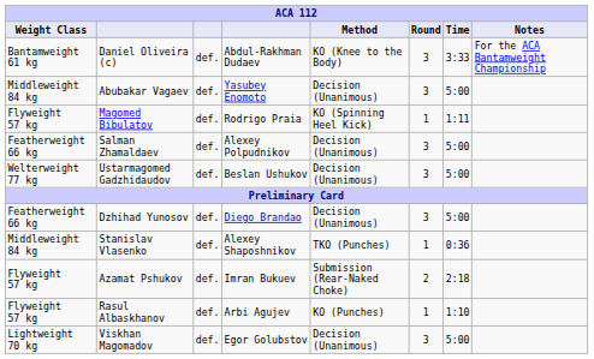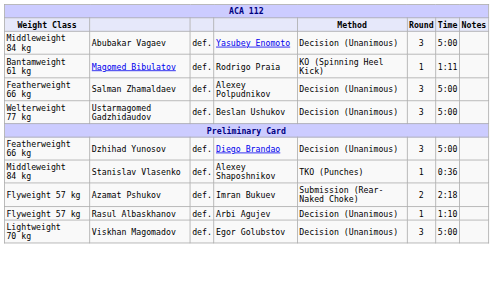 <table class="wikitable" style="font-size: 80%;">
 <tr>
 <th colspan="8" style="background-color: #ccf; color: #000080; text-align: center;"><strong>ACA 112</strong></th>
 </tr>
 <tr>
 <th colspan="1" style="background-color: #E6E8FA; color: #000000; text-align: center;">Weight Class</th>
 <th colspan="1" style="background-color: #E6E8FA; color: #000000; text-align: center;"></th>
 <th colspan="1" style="background-color: #E6E8FA; color: #000000; text-align: center;"></th>
 <th colspan="1" style="background-color: #E6E8FA; color: #000000; text-align: center;"></th>
 <th colspan="1" style="background-color: #E6E8FA; color: #000000; text-align: center;">Method</th>
 <th colspan="1" style="background-color: #E6E8FA; color: #000000; text-align: center;">Round</th>
 <th colspan="1" style="background-color: #E6E8FA; color: #000000; text-align: center;">Time</th>
 <th colspan="1" style="background-color: #E6E8FA; color: #000000; text-align: center;">Notes</th>
 </tr>
 <tr>
-<td>Bantamweight 61 kg</td>
-<td> Daniel Oliveira (c)</td>
-<td>def.</td>
-<td> Abdul-Rakhman Dudaev</td>
-<td>KO (Knee to the Body)</td>
-<td align=center>3</td>
-<td align=center>3:33</td>
-<td>For the <a href='#'>ACA Bantamweight Championship</a></td>
-</tr>
-<tr>
 <td>Middleweight 84 kg</td>
 <td> Abubakar Vagaev</td>
 <td>def.</td>
 <td> <a href='#'>Yasubey Enomoto</a></td>
 <td>Decision (Unanimous)</td>
 <td align=center>3</td>
 <td align=center>5:00</td>
 <td></td>
 </tr>
 <tr>
-<td>Flyweight 57 kg</td>
+<td>Bantamweight 61 kg</td>
 <td> <a href='#'>Magomed Bibulatov</a></td>
 <td>def.</td>
 <td> Rodrigo Praia</td>
 <td>KO (Spinning Heel Kick)</td>
 <td align=center>1</td>
 <td align=center>1:11</td>
 <td></td>
 </tr>
 <tr>
 <td>Featherweight 66 kg</td>
 <td> Salman Zhamaldaev</td>
 <td>def.</td>
 <td> Alexey Polpudnikov</td>
 <td>Decision (Unanimous)</td>
 <td align=center>3</td>
 <td align=center>5:00</td>
 <td></td>
 </tr>
 <tr>
 <td>Welterweight 77 kg</td>
 <td> Ustarmagomed Gadzhidaudov</td>
 <td>def.</td>
 <td> Beslan Ushukov</td>
 <td>Decision (Unanimous)</td>
 <td align=center>3</td>
 <td align=center>5:00</td>
 <td></td>
 </tr>
 <tr>
 <th colspan="8" style="background-color: #ccf; color: #000080; text-align: center;"><strong>Preliminary Card</strong></th>
 </tr>
 <tr>
 <td>Featherweight 66 kg</td>
 <td> Dzhihad Yunosov</td>
 <td>def.</td>
 <td> <a href='#'>Diego Brandao</a></td>
 <td>Decision (Unanimous)</td>
 <td align=center>3</td>
 <td align=center>5:00</td>
 <td></td>
 </tr>
 <tr>
 <td>Middleweight 84 kg</td>
 <td> Stanislav Vlasenko</td>
 <td>def.</td>
 <td> Alexey Shaposhnikov</td>
 <td>TKO (Punches)</td>
 <td align=center>1</td>
 <td align=center>0:36</td>
 <td></td>
 </tr>
 <tr>
 <td>Flyweight 57 kg</td>
 <td> Azamat Pshukov</td>
 <td>def.</td>
 <td> Imran Bukuev</td>
 <td>Submission (Rear-Naked Choke)</td>
 <td align=center>2</td>
 <td align=center>2:18</td>
 <td></td>
 </tr>
 <tr>
 <td>Flyweight 57 kg</td>
 <td> Rasul Albaskhanov</td>
 <td>def.</td>
 <td> Arbi Agujev</td>
-<td>KO (Punches)</td>
+<td>Decision (Unanimous)</td>
 <td align=center>1</td>
 <td align=center>1:10</td>
 <td></td>
 </tr>
 <tr>
 <td>Lightweight 70 kg</td>
 <td> Viskhan Magomadov</td>
 <td>def.</td>
 <td> Egor Golubstov</td>
 <td>Decision (Unanimous)</td>
 <td align=center>3</td>
 <td align=center>5:00</td>
 <td></td>
 </tr>
 </table>
